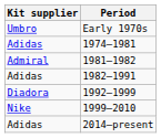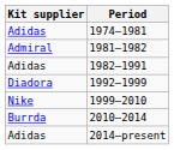 <table class="wikitable">
 <tr>
 <th>Kit supplier</th>
 <th>Period</th>
-</tr>
-<tr>
-<td> <a href='#'>Umbro</a></td>
-<td>Early 1970s</td>
 </tr>
 <tr>
 <td> <a href='#'>Adidas</a></td>
 <td>1974–1981</td>
 </tr>
 <tr>
 <td> <a href='#'>Admiral</a></td>
 <td>1981–1982</td>
 </tr>
 <tr>
 <td> Adidas</td>
 <td>1982–1991</td>
 </tr>
 <tr>
 <td> <a href='#'>Diadora</a></td>
 <td>1992–1999</td>
 </tr>
 <tr>
 <td> <a href='#'>Nike</a></td>
 <td>1999–2010</td>
 </tr>
 <tr>
+<td> <a href='#'>Burrda</a></td>
+<td>2010–2014</td>
+</tr>
+<tr>
 <td> Adidas</td>
 <td>2014–present</td>
 </tr>
 </table>
